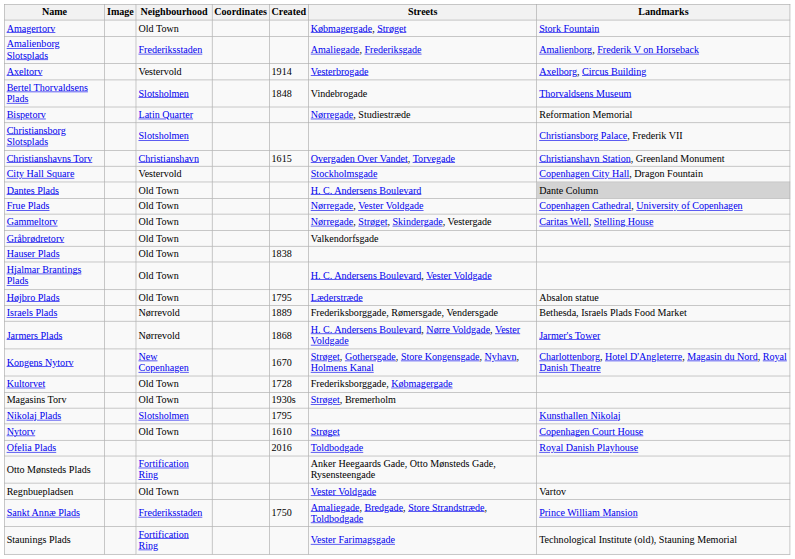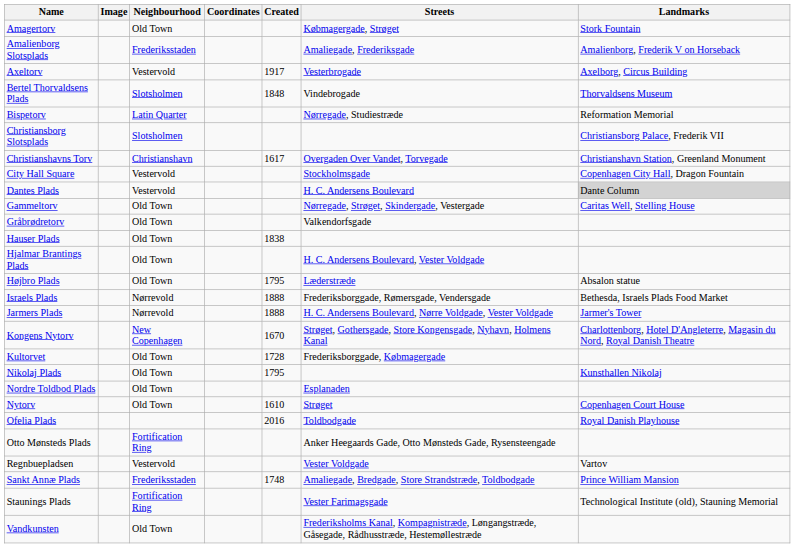 <table class="wikitable sortable">
 <tr>
 <th>Name</th>
 <th>Image</th>
 <th>Neighbourhood</th>
 <th>Coordinates</th>
 <th>Created</th>
 <th>Streets</th>
 <th>Landmarks</th>
 </tr>
 <tr>
 <td><a href='#'>Amagertorv</a></td>
 <td></td>
 <td>Old Town</td>
 <td></td>
 <td></td>
 <td><a href='#'>Købmagergade</a>, <a href='#'>Strøget</a></td>
 <td><a href='#'>Stork Fountain</a></td>
 </tr>
 <tr>
 <td><a href='#'>Amalienborg Slotsplads</a></td>
 <td></td>
 <td><a href='#'>Frederiksstaden</a></td>
 <td></td>
 <td></td>
 <td><a href='#'>Amaliegade</a>, <a href='#'>Frederiksgade</a></td>
 <td><a href='#'>Amalienborg</a>, <a href='#'>Frederik V on Horseback</a></td>
 </tr>
 <tr>
 <td><a href='#'>Axeltorv</a></td>
 <td></td>
 <td>Vestervold</td>
 <td></td>
-<td>1914</td>
+<td>1917</td>
 <td><a href='#'>Vesterbrogade</a></td>
 <td><a href='#'>Axelborg</a>, <a href='#'>Circus Building</a></td>
 </tr>
 <tr>
 <td><a href='#'>Bertel Thorvaldsens Plads</a></td>
 <td></td>
 <td><a href='#'>Slotsholmen</a></td>
 <td></td>
 <td>1848</td>
 <td>Vindebrogade</td>
 <td><a href='#'>Thorvaldsens Museum</a></td>
 </tr>
 <tr>
 <td><a href='#'>Bispetorv</a></td>
 <td></td>
 <td><a href='#'>Latin Quarter</a></td>
 <td></td>
 <td></td>
 <td><a href='#'>Nørregade</a>, Studiestræde</td>
 <td>Reformation Memorial</td>
 </tr>
 <tr>
 <td><a href='#'>Christiansborg Slotsplads</a></td>
 <td></td>
 <td><a href='#'>Slotsholmen</a></td>
 <td></td>
 <td></td>
 <td></td>
 <td><a href='#'>Christiansborg Palace</a>, Frederik VII</td>
 </tr>
 <tr>
 <td><a href='#'>Christianshavns Torv</a></td>
 <td></td>
 <td><a href='#'>Christianshavn</a></td>
 <td></td>
-<td>1615</td>
+<td>1617</td>
 <td><a href='#'>Overgaden Over Vandet</a>, <a href='#'>Torvegade</a></td>
 <td><a href='#'>Christianshavn Station</a>, Greenland Monument</td>
 </tr>
 <tr>
 <td><a href='#'>City Hall Square</a></td>
 <td></td>
 <td>Vestervold</td>
 <td></td>
 <td></td>
 <td><a href='#'>Stockholmsgade</a></td>
 <td><a href='#'>Copenhagen City Hall</a>, Dragon Fountain</td>
 </tr>
 <tr>
 <td><a href='#'>Dantes Plads</a></td>
 <td></td>
-<td>Old Town</td>
+<td>Vestervold</td>
 <td></td>
 <td></td>
 <td><a href='#'>H. C. Andersens Boulevard</a></td>
 <td style="background: lightgrey;">Dante Column</td>
-</tr>
-<tr>
-<td><a href='#'>Frue Plads</a></td>
-<td></td>
-<td>Old Town</td>
-<td></td>
-<td></td>
-<td><a href='#'>Nørregade</a>, <a href='#'>Vester Voldgade</a></td>
-<td><a href='#'>Copenhagen Cathedral</a>, <a href='#'>University of Copenhagen</a></td>
 </tr>
 <tr>
 <td><a href='#'>Gammeltorv</a></td>
 <td></td>
 <td>Old Town</td>
 <td></td>
 <td></td>
 <td><a href='#'>Nørregade</a>, <a href='#'>Strøget</a>, <a href='#'>Skindergade</a>, Vestergade</td>
 <td><a href='#'>Caritas Well</a>, <a href='#'>Stelling House</a></td>
 </tr>
 <tr>
 <td><a href='#'>Gråbrødretorv</a></td>
 <td></td>
 <td>Old Town</td>
 <td></td>
 <td></td>
 <td>Valkendorfsgade</td>
 <td></td>
 </tr>
 <tr>
 <td><a href='#'>Hauser Plads</a></td>
 <td></td>
 <td>Old Town</td>
 <td></td>
 <td>1838</td>
 <td></td>
 <td></td>
 </tr>
 <tr>
 <td><a href='#'>Hjalmar Brantings Plads</a></td>
 <td></td>
 <td>Old Town</td>
 <td></td>
 <td></td>
 <td><a href='#'>H. C. Andersens Boulevard</a>, <a href='#'>Vester Voldgade</a></td>
 <td></td>
 </tr>
 <tr>
 <td><a href='#'>Højbro Plads</a></td>
 <td></td>
 <td>Old Town</td>
 <td></td>
 <td>1795</td>
 <td><a href='#'>Læderstræde</a></td>
 <td>Absalon statue</td>
 </tr>
 <tr>
 <td><a href='#'>Israels Plads</a></td>
 <td></td>
 <td>Nørrevold</td>
 <td></td>
-<td>1889</td>
+<td>1888</td>
 <td>Frederiksborggade, Rømersgade, Vendersgade</td>
 <td Absalon statue>Bethesda, Israels Plads Food Market</td>
 </tr>
 <tr>
 <td><a href='#'>Jarmers Plads</a></td>
 <td></td>
 <td>Nørrevold</td>
 <td></td>
-<td>1868</td>
+<td>1888</td>
 <td><a href='#'>H. C. Andersens Boulevard</a>, <a href='#'>Nørre Voldgade</a>, <a href='#'>Vester Voldgade</a></td>
 <td><a href='#'>Jarmer's Tower</a></td>
 </tr>
 <tr>
 <td><a href='#'>Kongens Nytorv</a></td>
 <td></td>
 <td><a href='#'>New Copenhagen</a></td>
 <td></td>
 <td>1670</td>
 <td><a href='#'>Strøget</a>, <a href='#'>Gothersgade</a>, <a href='#'>Store Kongensgade</a>, <a href='#'>Nyhavn</a>, <a href='#'>Holmens Kanal</a></td>
 <td><a href='#'>Charlottenborg</a>, <a href='#'>Hotel D'Angleterre</a>, <a href='#'>Magasin du Nord</a>, <a href='#'>Royal Danish Theatre</a></td>
 </tr>
 <tr>
 <td><a href='#'>Kultorvet</a></td>
 <td></td>
 <td>Old Town</td>
 <td></td>
 <td>1728</td>
 <td>Frederiksborggade, <a href='#'>Købmagergade</a></td>
 <td></td>
 </tr>
 <tr>
-<td>Magasins Torv</td>
+<td><a href='#'>Nikolaj Plads</a></td>
 <td></td>
 <td>Old Town</td>
-<td></td>
-<td>1930s</td>
-<td><a href='#'>Strøget</a>, Bremerholm</td>
-<td></td>
-</tr>
-<tr>
-<td><a href='#'>Nikolaj Plads</a></td>
-<td></td>
-<td><a href='#'>Slotsholmen</a></td>
 <td></td>
 <td>1795</td>
 <td></td>
 <td><a href='#'>Kunsthallen Nikolaj</a></td>
+</tr>
+<tr>
+<td><a href='#'>Nordre Toldbod Plads</a></td>
+<td></td>
+<td>Old Town</td>
+<td></td>
+<td></td>
+<td><a href='#'>Esplanaden</a></td>
+<td></td>
 </tr>
 <tr>
 <td><a href='#'>Nytorv</a></td>
 <td></td>
 <td>Old Town</td>
 <td></td>
 <td>1610</td>
 <td><a href='#'>Strøget</a></td>
 <td><a href='#'>Copenhagen Court House</a></td>
 </tr>
 <tr>
 <td><a href='#'>Ofelia Plads</a></td>
 <td></td>
 <td></td>
 <td></td>
 <td>2016</td>
 <td><a href='#'>Toldbodgade</a></td>
 <td><a href='#'>Royal Danish Playhouse</a></td>
 </tr>
 <tr>
 <td>Otto Mønsteds Plads</td>
 <td></td>
 <td><a href='#'>Fortification Ring</a></td>
 <td></td>
 <td></td>
 <td>Anker Heegaards Gade, Otto Mønsteds Gade, Rysensteengade</td>
 <td></td>
 </tr>
 <tr>
 <td>Regnbuepladsen</td>
 <td></td>
-<td>Old Town</td>
+<td>Vestervold</td>
 <td></td>
 <td></td>
 <td><a href='#'>Vester Voldgade</a></td>
 <td>Vartov</td>
 </tr>
 <tr>
 <td><a href='#'>Sankt Annæ Plads</a></td>
 <td></td>
 <td><a href='#'>Frederiksstaden</a></td>
 <td></td>
-<td>1750</td>
+<td>1748</td>
 <td><a href='#'>Amaliegade</a>, <a href='#'>Bredgade</a>, <a href='#'>Store Strandstræde</a>, <a href='#'>Toldbodgade</a></td>
 <td><a href='#'>Prince William Mansion</a></td>
 </tr>
 <tr>
 <td>Staunings Plads</td>
 <td></td>
 <td><a href='#'>Fortification Ring</a></td>
 <td></td>
 <td></td>
 <td><a href='#'>Vester Farimagsgade</a></td>
 <td>Technological Institute (old), Stauning Memorial</td>
 </tr>
+<tr>
+<td><a href='#'>Vandkunsten</a></td>
+<td></td>
+<td>Old Town</td>
+<td></td>
+<td></td>
+<td><a href='#'>Frederiksholms Kanal</a>, <a href='#'>Kompagnistræde</a>, Løngangstræde, Gåsegade, Rådhusstræde, Hestemøllestræde</td>
+<td></td>
+</tr>
 </table>
